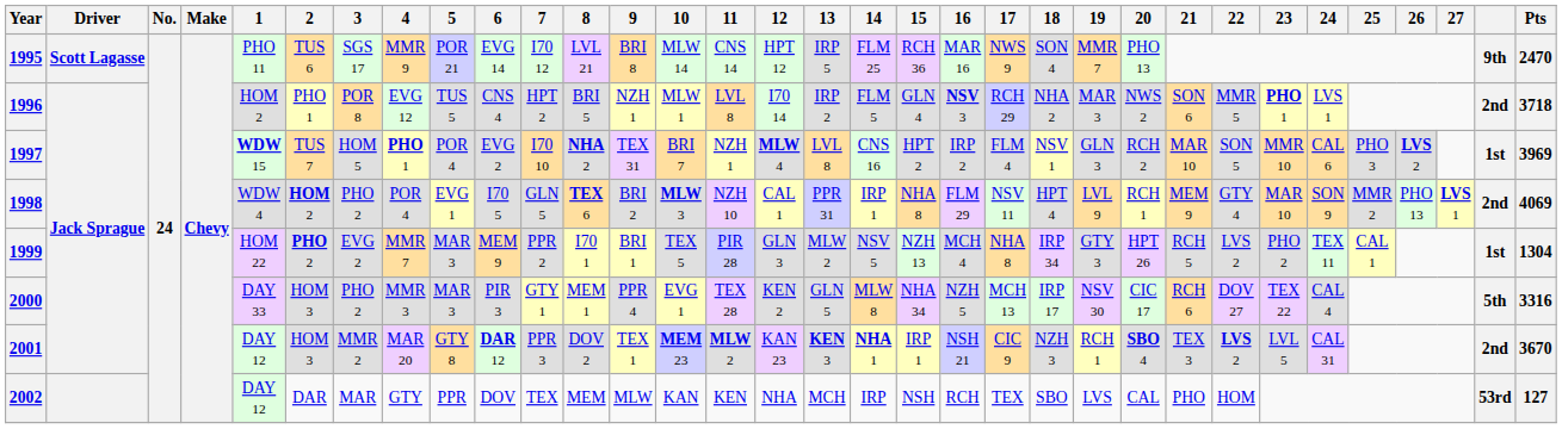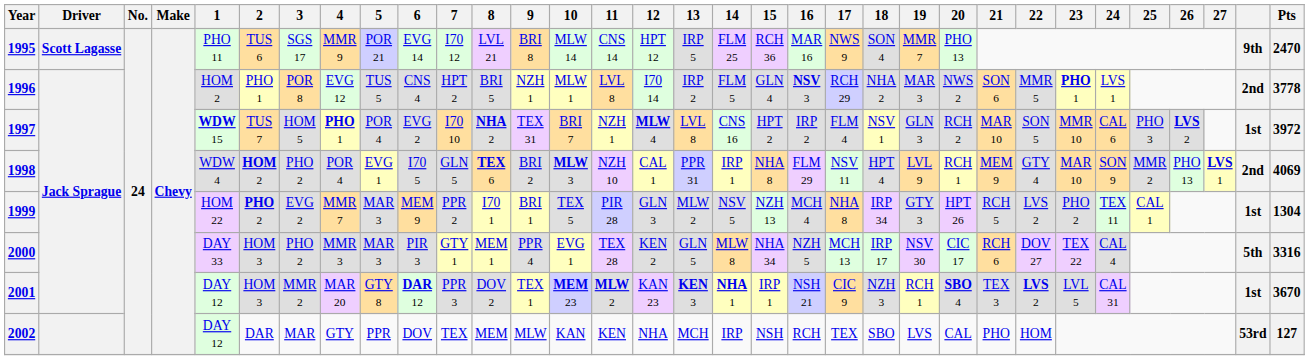 <table class="wikitable" style="text-align:center; font-size:75%">
 <tr>
 <th>Year</th>
 <th>Driver</th>
 <th>No.</th>
 <th>Make</th>
 <th>1</th>
 <th>2</th>
 <th>3</th>
 <th>4</th>
 <th>5</th>
 <th>6</th>
 <th>7</th>
 <th>8</th>
 <th>9</th>
 <th>10</th>
 <th>11</th>
 <th>12</th>
 <th>13</th>
 <th>14</th>
 <th>15</th>
 <th>16</th>
 <th>17</th>
 <th>18</th>
 <th>19</th>
 <th>20</th>
 <th>21</th>
 <th>22</th>
 <th>23</th>
 <th>24</th>
 <th>25</th>
 <th>26</th>
 <th>27</th>
 <th></th>
 <th>Pts</th>
 </tr>
 <tr>
 <th><a href='#'>1995</a></th>
 <th><a href='#'>Scott Lagasse</a></th>
 <th rowspan=8>24</th>
 <th rowspan=8><a href='#'>Chevy</a></th>
 <td style="background:#DFFFDF;"><a href='#'>PHO</a><br><small>11</small></td>
 <td style="background:#FFDF9F;"><a href='#'>TUS</a><br><small>6</small></td>
 <td style="background:#DFFFDF;"><a href='#'>SGS</a><br><small>17</small></td>
 <td style="background:#FFDF9F;"><a href='#'>MMR</a><br><small>9</small></td>
 <td style="background:#CFCFFF;"><a href='#'>POR</a><br><small>21</small></td>
 <td style="background:#DFFFDF;"><a href='#'>EVG</a><br><small>14</small></td>
 <td style="background:#DFFFDF;"><a href='#'>I70</a><br><small>12</small></td>
 <td style="background:#EFCFFF;"><a href='#'>LVL</a><br><small>21</small></td>
 <td style="background:#FFDF9F;"><a href='#'>BRI</a><br><small>8</small></td>
 <td style="background:#DFFFDF;"><a href='#'>MLW</a><br><small>14</small></td>
 <td style="background:#DFFFDF;"><a href='#'>CNS</a><br><small>14</small></td>
 <td style="background:#DFFFDF;"><a href='#'>HPT</a><br><small>12</small></td>
 <td style="background:#DFDFDF;"><a href='#'>IRP</a><br><small>5</small></td>
 <td style="background:#EFCFFF;"><a href='#'>FLM</a><br><small>25</small></td>
 <td style="background:#EFCFFF;"><a href='#'>RCH</a><br><small>36</small></td>
 <td style="background:#DFFFDF;"><a href='#'>MAR</a><br><small>16</small></td>
 <td style="background:#FFDF9F;"><a href='#'>NWS</a><br><small>9</small></td>
 <td style="background:#DFDFDF;"><a href='#'>SON</a><br><small>4</small></td>
 <td style="background:#FFDF9F;"><a href='#'>MMR</a><br><small>7</small></td>
 <td style="background:#DFFFDF;"><a href='#'>PHO</a><br><small>13</small></td>
 <td colspan=7></td>
 <th>9th</th>
 <th>2470</th>
 </tr>
 <tr>
 <th><a href='#'>1996</a></th>
 <th rowspan=6><a href='#'>Jack Sprague</a></th>
 <td style="background:#DFDFDF;"><a href='#'>HOM</a><br><small>2</small></td>
 <td style="background:#FFFFBF;"><a href='#'>PHO</a><br><small>1</small></td>
 <td style="background:#FFDF9F;"><a href='#'>POR</a><br><small>8</small></td>
 <td style="background:#DFFFDF;"><a href='#'>EVG</a><br><small>12</small></td>
 <td style="background:#DFDFDF;"><a href='#'>TUS</a><br><small>5</small></td>
 <td style="background:#DFDFDF;"><a href='#'>CNS</a><br><small>4</small></td>
 <td style="background:#DFDFDF;"><a href='#'>HPT</a><br><small>2</small></td>
 <td style="background:#DFDFDF;"><a href='#'>BRI</a><br><small>5</small></td>
 <td style="background:#FFFFBF;"><a href='#'>NZH</a><br><small>1</small></td>
 <td style="background:#FFFFBF;"><a href='#'>MLW</a><br><small>1</small></td>
 <td style="background:#FFDF9F;"><a href='#'>LVL</a><br><small>8</small></td>
 <td style="background:#DFFFDF;"><a href='#'>I70</a><br><small>14</small></td>
 <td style="background:#DFDFDF;"><a href='#'>IRP</a><br><small>2</small></td>
 <td style="background:#DFDFDF;"><a href='#'>FLM</a><br><small>5</small></td>
 <td style="background:#DFDFDF;"><a href='#'>GLN</a><br><small>4</small></td>
 <td style="background:#DFDFDF;"><strong><a href='#'>NSV</a></strong><br><small>3</small></td>
 <td style="background:#CFCFFF;"><a href='#'>RCH</a><br><small>29</small></td>
 <td style="background:#DFDFDF;"><a href='#'>NHA</a><br><small>2</small></td>
 <td style="background:#DFDFDF;"><a href='#'>MAR</a><br><small>3</small></td>
 <td style="background:#DFDFDF;"><a href='#'>NWS</a><br><small>2</small></td>
 <td style="background:#FFDF9F;"><a href='#'>SON</a><br><small>6</small></td>
 <td style="background:#DFDFDF;"><a href='#'>MMR</a><br><small>5</small></td>
 <td style="background:#FFFFBF;"><strong><a href='#'>PHO</a></strong><br><small>1</small></td>
 <td style="background:#FFFFBF;"><a href='#'>LVS</a><br><small>1</small></td>
 <td colspan=3></td>
 <th>2nd</th>
-<th>3718</th>
+<th>3778</th>
 </tr>
 <tr>
 <th><a href='#'>1997</a></th>
 <td style="background:#DFFFDF;"><strong><a href='#'>WDW</a></strong><br><small>15</small></td>
 <td style="background:#FFDF9F;"><a href='#'>TUS</a><br><small>7</small></td>
 <td style="background:#DFDFDF;"><a href='#'>HOM</a><br><small>5</small></td>
 <td style="background:#FFFFBF;"><strong><a href='#'>PHO</a></strong><br><small>1</small></td>
 <td style="background:#DFDFDF;"><a href='#'>POR</a><br><small>4</small></td>
 <td style="background:#DFDFDF;"><a href='#'>EVG</a><br><small>2</small></td>
 <td style="background:#FFDF9F;"><a href='#'>I70</a><br><small>10</small></td>
 <td style="background:#DFDFDF;"><strong><a href='#'>NHA</a></strong><br><small>2</small></td>
 <td style="background:#EFCFFF;"><a href='#'>TEX</a><br><small>31</small></td>
 <td style="background:#FFDF9F;"><a href='#'>BRI</a><br><small>7</small></td>
 <td style="background:#FFFFBF;"><a href='#'>NZH</a><br><small>1</small></td>
 <td style="background:#DFDFDF;"><strong><a href='#'>MLW</a></strong><br><small>4</small></td>
 <td style="background:#FFDF9F;"><a href='#'>LVL</a><br><small>8</small></td>
 <td style="background:#DFFFDF;"><a href='#'>CNS</a><br><small>16</small></td>
 <td style="background:#DFDFDF;"><a href='#'>HPT</a><br><small>2</small></td>
 <td style="background:#DFDFDF;"><a href='#'>IRP</a><br><small>2</small></td>
 <td style="background:#DFDFDF;"><a href='#'>FLM</a><br><small>4</small></td>
 <td style="background:#FFFFBF;"><a href='#'>NSV</a><br><small>1</small></td>
 <td style="background:#DFDFDF;"><a href='#'>GLN</a><br><small>3</small></td>
 <td style="background:#DFDFDF;"><a href='#'>RCH</a><br><small>2</small></td>
 <td style="background:#FFDF9F;"><a href='#'>MAR</a><br><small>10</small></td>
 <td style="background:#DFDFDF;"><a href='#'>SON</a><br><small>5</small></td>
 <td style="background:#FFDF9F;"><a href='#'>MMR</a><br><small>10</small></td>
 <td style="background:#FFDF9F;"><a href='#'>CAL</a><br><small>6</small></td>
 <td style="background:#DFDFDF;"><a href='#'>PHO</a><br><small>3</small></td>
 <td style="background:#DFDFDF;"><strong><a href='#'>LVS</a></strong><br><small>2</small></td>
 <td></td>
 <th>1st</th>
-<th>3969</th>
+<th>3972</th>
 </tr>
 <tr>
 <th><a href='#'>1998</a></th>
 <td style="background:#DFDFDF;"><a href='#'>WDW</a><br><small>4</small></td>
 <td style="background:#DFDFDF;"><strong><a href='#'>HOM</a></strong><br><small>2</small></td>
 <td style="background:#DFDFDF;"><a href='#'>PHO</a><br><small>2</small></td>
 <td style="background:#DFDFDF;"><a href='#'>POR</a><br><small>4</small></td>
 <td style="background:#FFFFBF;"><a href='#'>EVG</a><br><small>1</small></td>
 <td style="background:#DFDFDF;"><a href='#'>I70</a><br><small>5</small></td>
 <td style="background:#DFDFDF;"><a href='#'>GLN</a><br><small>5</small></td>
 <td style="background:#FFDF9F;"><strong><a href='#'>TEX</a></strong><br><small>6</small></td>
 <td style="background:#DFDFDF;"><a href='#'>BRI</a><br><small>2</small></td>
 <td style="background:#DFDFDF;"><strong><a href='#'>MLW</a></strong><br><small>3</small></td>
 <td style="background:#EFCFFF;"><a href='#'>NZH</a><br><small>10</small></td>
 <td style="background:#FFFFBF;"><a href='#'>CAL</a><br><small>1</small></td>
 <td style="background:#CFCFFF;"><a href='#'>PPR</a><br><small>31</small></td>
 <td style="background:#FFFFBF;"><a href='#'>IRP</a><br><small>1</small></td>
 <td style="background:#FFDF9F;"><a href='#'>NHA</a><br><small>8</small></td>
 <td style="background:#EFCFFF;"><a href='#'>FLM</a><br><small>29</small></td>
 <td style="background:#DFFFDF;"><a href='#'>NSV</a><br><small>11</small></td>
 <td style="background:#DFDFDF;"><a href='#'>HPT</a><br><small>4</small></td>
 <td style="background:#FFDF9F;"><a href='#'>LVL</a><br><small>9</small></td>
 <td style="background:#FFFFBF;"><a href='#'>RCH</a><br><small>1</small></td>
 <td style="background:#FFDF9F;"><a href='#'>MEM</a><br><small>9</small></td>
 <td style="background:#DFDFDF;"><a href='#'>GTY</a><br><small>4</small></td>
 <td style="background:#FFDF9F;"><a href='#'>MAR</a><br><small>10</small></td>
 <td style="background:#FFDF9F;"><a href='#'>SON</a><br><small>9</small></td>
 <td style="background:#DFDFDF;"><a href='#'>MMR</a><br><small>2</small></td>
 <td style="background:#DFFFDF;"><a href='#'>PHO</a><br><small>13</small></td>
 <td style="background:#FFFFBF;"><strong><a href='#'>LVS</a></strong><br><small>1</small></td>
 <th>2nd</th>
 <th>4069</th>
 </tr>
 <tr>
 <th><a href='#'>1999</a></th>
 <td style="background:#EFCFFF;"><a href='#'>HOM</a><br><small>22</small></td>
 <td style="background:#DFDFDF;"><strong><a href='#'>PHO</a></strong><br><small>2</small></td>
 <td style="background:#DFDFDF;"><a href='#'>EVG</a><br><small>2</small></td>
 <td style="background:#FFDF9F;"><a href='#'>MMR</a><br><small>7</small></td>
 <td style="background:#DFDFDF;"><a href='#'>MAR</a><br><small>3</small></td>
 <td style="background:#FFDF9F;"><a href='#'>MEM</a><br><small>9</small></td>
 <td style="background:#DFDFDF;"><a href='#'>PPR</a><br><small>2</small></td>
 <td style="background:#FFFFBF;"><a href='#'>I70</a><br><small>1</small></td>
 <td style="background:#FFFFBF;"><a href='#'>BRI</a><br><small>1</small></td>
 <td style="background:#DFDFDF;"><a href='#'>TEX</a><br><small>5</small></td>
 <td style="background:#CFCFFF;"><a href='#'>PIR</a><br><small>28</small></td>
 <td style="background:#DFDFDF;"><a href='#'>GLN</a><br><small>3</small></td>
 <td style="background:#DFDFDF;"><a href='#'>MLW</a><br><small>2</small></td>
 <td style="background:#DFDFDF;"><a href='#'>NSV</a><br><small>5</small></td>
 <td style="background:#DFFFDF;"><a href='#'>NZH</a><br><small>13</small></td>
 <td style="background:#DFDFDF;"><a href='#'>MCH</a><br><small>4</small></td>
 <td style="background:#FFDF9F;"><a href='#'>NHA</a><br><small>8</small></td>
 <td style="background:#EFCFFF;"><a href='#'>IRP</a><br><small>34</small></td>
 <td style="background:#DFDFDF;"><a href='#'>GTY</a><br><small>3</small></td>
 <td style="background:#EFCFFF;"><a href='#'>HPT</a><br><small>26</small></td>
 <td style="background:#DFDFDF;"><a href='#'>RCH</a><br><small>5</small></td>
 <td style="background:#DFDFDF;"><a href='#'>LVS</a><br><small>2</small></td>
 <td style="background:#DFDFDF;"><a href='#'>PHO</a><br><small>2</small></td>
 <td style="background:#DFFFDF;"><a href='#'>TEX</a><br><small>11</small></td>
 <td style="background:#FFFFBF;"><a href='#'>CAL</a><br><small>1</small></td>
 <td colspan=2></td>
 <th>1st</th>
 <th>1304</th>
 </tr>
 <tr>
 <th><a href='#'>2000</a></th>
 <td style="background:#EFCFFF;"><a href='#'>DAY</a><br><small>33</small></td>
 <td style="background:#DFDFDF;"><a href='#'>HOM</a><br><small>3</small></td>
 <td style="background:#DFDFDF;"><a href='#'>PHO</a><br><small>2</small></td>
 <td style="background:#DFDFDF;"><a href='#'>MMR</a><br><small>3</small></td>
 <td style="background:#DFDFDF;"><a href='#'>MAR</a><br><small>3</small></td>
 <td style="background:#DFDFDF;"><a href='#'>PIR</a><br><small>3</small></td>
 <td style="background:#FFFFBF;"><a href='#'>GTY</a><br><small>1</small></td>
 <td style="background:#FFFFBF;"><a href='#'>MEM</a><br><small>1</small></td>
 <td style="background:#DFDFDF;"><a href='#'>PPR</a><br><small>4</small></td>
 <td style="background:#FFFFBF;"><a href='#'>EVG</a><br><small>1</small></td>
 <td style="background:#EFCFFF;"><a href='#'>TEX</a><br><small>28</small></td>
 <td style="background:#DFDFDF;"><a href='#'>KEN</a><br><small>2</small></td>
 <td style="background:#DFDFDF;"><a href='#'>GLN</a><br><small>5</small></td>
 <td style="background:#FFDF9F;"><a href='#'>MLW</a><br><small>8</small></td>
 <td style="background:#EFCFFF;"><a href='#'>NHA</a><br><small>34</small></td>
 <td style="background:#DFDFDF;"><a href='#'>NZH</a><br><small>5</small></td>
 <td style="background:#DFFFDF;"><a href='#'>MCH</a><br><small>13</small></td>
 <td style="background:#DFFFDF;"><a href='#'>IRP</a><br><small>17</small></td>
 <td style="background:#EFCFFF;"><a href='#'>NSV</a><br><small>30</small></td>
 <td style="background:#DFFFDF;"><a href='#'>CIC</a><br><small>17</small></td>
 <td style="background:#FFDF9F;"><a href='#'>RCH</a><br><small>6</small></td>
 <td style="background:#EFCFFF;"><a href='#'>DOV</a><br><small>27</small></td>
 <td style="background:#EFCFFF;"><a href='#'>TEX</a><br><small>22</small></td>
 <td style="background:#DFDFDF;"><a href='#'>CAL</a><br><small>4</small></td>
 <td colspan=3></td>
 <th>5th</th>
 <th>3316</th>
 </tr>
 <tr>
 <th><a href='#'>2001</a></th>
 <td style="background:#DFFFDF;"><a href='#'>DAY</a><br><small>12</small></td>
 <td style="background:#DFDFDF;"><a href='#'>HOM</a><br><small>3</small></td>
 <td style="background:#DFDFDF;"><a href='#'>MMR</a><br><small>2</small></td>
 <td style="background:#EFCFFF;"><a href='#'>MAR</a><br><small>20</small></td>
 <td style="background:#FFDF9F;"><a href='#'>GTY</a><br><small>8</small></td>
 <td style="background:#DFFFDF;"><strong><a href='#'>DAR</a></strong><br><small>12</small></td>
 <td style="background:#DFDFDF;"><a href='#'>PPR</a><br><small>3</small></td>
 <td style="background:#DFDFDF;"><a href='#'>DOV</a><br><small>2</small></td>
 <td style="background:#FFFFBF;"><a href='#'>TEX</a><br><small>1</small></td>
 <td style="background:#CFCFFF;"><strong><a href='#'>MEM</a></strong><br><small>23</small></td>
 <td style="background:#DFDFDF;"><strong><a href='#'>MLW</a></strong><br><small>2</small></td>
 <td style="background:#EFCFFF;"><a href='#'>KAN</a><br><small>23</small></td>
 <td style="background:#DFDFDF;"><strong><a href='#'>KEN</a></strong><br><small>3</small></td>
 <td style="background:#FFFFBF;"><strong><a href='#'>NHA</a></strong><br><small>1</small></td>
 <td style="background:#FFFFBF;"><a href='#'>IRP</a><br><small>1</small></td>
 <td style="background:#CFCFFF;"><a href='#'>NSH</a><br><small>21</small></td>
 <td style="background:#FFDF9F;"><a href='#'>CIC</a><br><small>9</small></td>
 <td style="background:#DFDFDF;"><a href='#'>NZH</a><br><small>3</small></td>
 <td style="background:#FFFFBF;"><a href='#'>RCH</a><br><small>1</small></td>
 <td style="background:#DFDFDF;"><strong><a href='#'>SBO</a></strong><br><small>4</small></td>
 <td style="background:#DFDFDF;"><a href='#'>TEX</a><br><small>3</small></td>
 <td style="background:#DFDFDF;"><strong><a href='#'>LVS</a></strong><br><small>2</small></td>
 <td style="background:#DFDFDF;"><a href='#'>LVL</a><br><small>5</small></td>
 <td style="background:#EFCFFF;"><a href='#'>CAL</a><br><small>31</small></td>
 <td colspan=3></td>
-<th>2nd</th>
+<th>1st</th>
 <th>3670</th>
 </tr>
 <tr>
 <th><a href='#'>2002</a></th>
 <th></th>
 <td style="background:#DFFFDF;"><a href='#'>DAY</a><br><small>12</small></td>
 <td><a href='#'>DAR</a></td>
 <td><a href='#'>MAR</a></td>
 <td><a href='#'>GTY</a></td>
 <td><a href='#'>PPR</a></td>
 <td><a href='#'>DOV</a></td>
 <td><a href='#'>TEX</a></td>
 <td><a href='#'>MEM</a></td>
 <td><a href='#'>MLW</a></td>
 <td><a href='#'>KAN</a></td>
 <td><a href='#'>KEN</a></td>
 <td><a href='#'>NHA</a></td>
 <td><a href='#'>MCH</a></td>
 <td><a href='#'>IRP</a></td>
 <td><a href='#'>NSH</a></td>
 <td><a href='#'>RCH</a></td>
 <td><a href='#'>TEX</a></td>
 <td><a href='#'>SBO</a></td>
 <td><a href='#'>LVS</a></td>
 <td><a href='#'>CAL</a></td>
 <td><a href='#'>PHO</a></td>
 <td><a href='#'>HOM</a></td>
 <td colspan=5></td>
 <th>53rd</th>
 <th>127</th>
 </tr>
 <tr>
 </tr>
 </table>
